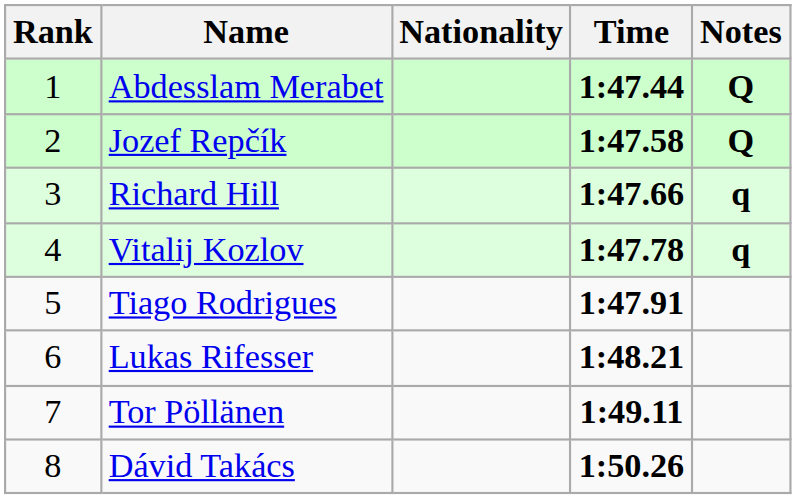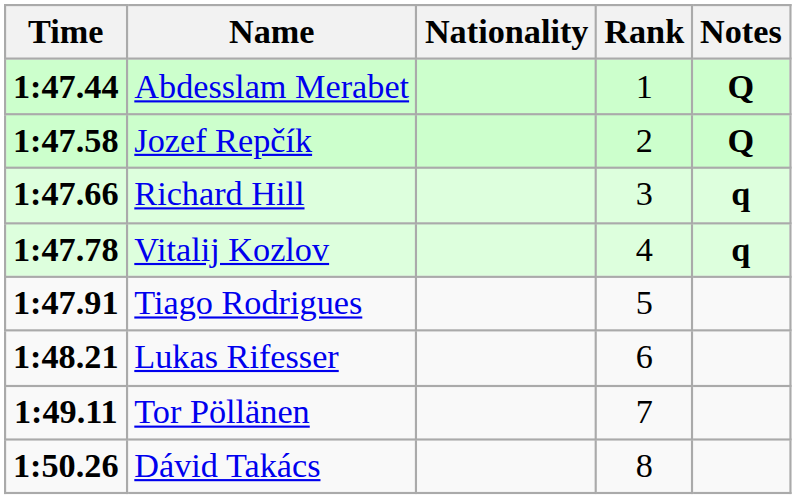 <table class="wikitable sortable" style="text-align:center">
 <tr>
-<th>Rank</th>
+<th>Time</th>
 <th>Name</th>
 <th>Nationality</th>
-<th>Time</th>
+<th>Rank</th>
 <th>Notes</th>
 </tr>
 <tr bgcolor=ccffcc>
-<td>1</td>
+<td><strong>1:47.44</strong></td>
 <td align=left><a href='#'>Abdesslam Merabet</a></td>
 <td align=left></td>
-<td><strong>1:47.44</strong></td>
+<td>1</td>
 <td><strong>Q</strong></td>
 </tr>
 <tr bgcolor=ccffcc>
-<td>2</td>
+<td><strong>1:47.58</strong></td>
 <td align=left><a href='#'>Jozef Repčík</a></td>
 <td align=left></td>
-<td><strong>1:47.58</strong></td>
+<td>2</td>
 <td><strong>Q</strong></td>
 </tr>
 <tr bgcolor=ddffdd>
-<td>3</td>
+<td><strong>1:47.66</strong></td>
 <td align=left><a href='#'>Richard Hill</a></td>
 <td align=left></td>
-<td><strong>1:47.66</strong></td>
+<td>3</td>
 <td><strong>q</strong></td>
 </tr>
 <tr bgcolor=ddffdd>
-<td>4</td>
+<td><strong>1:47.78</strong></td>
 <td align=left><a href='#'>Vitalij Kozlov</a></td>
 <td align=left></td>
-<td><strong>1:47.78</strong></td>
+<td>4</td>
 <td><strong>q</strong></td>
 </tr>
 <tr>
-<td>5</td>
+<td><strong>1:47.91</strong></td>
 <td align=left><a href='#'>Tiago Rodrigues</a></td>
 <td align=left></td>
-<td><strong>1:47.91</strong></td>
+<td>5</td>
 <td></td>
 </tr>
 <tr>
-<td>6</td>
+<td><strong>1:48.21</strong></td>
 <td align=left><a href='#'>Lukas Rifesser</a></td>
 <td align=left></td>
-<td><strong>1:48.21</strong></td>
+<td>6</td>
 <td></td>
 </tr>
 <tr>
-<td>7</td>
+<td><strong>1:49.11</strong></td>
 <td align=left><a href='#'>Tor Pöllänen</a></td>
 <td align=left></td>
-<td><strong>1:49.11</strong></td>
+<td>7</td>
 <td></td>
 </tr>
 <tr>
-<td>8</td>
+<td><strong>1:50.26</strong></td>
 <td align=left><a href='#'>Dávid Takács</a></td>
 <td align=left></td>
-<td><strong>1:50.26</strong></td>
+<td>8</td>
 <td></td>
 </tr>
 </table>
